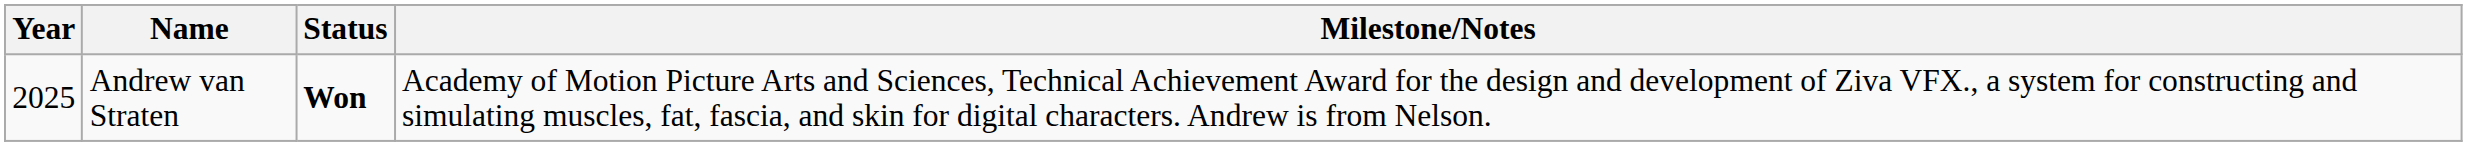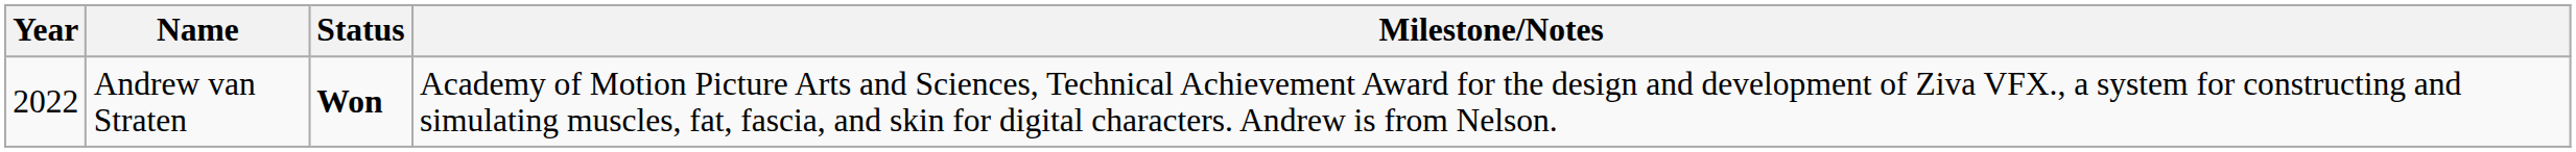 <table class="wikitable">
 <tr>
 <th>Year</th>
 <th>Name</th>
 <th>Status</th>
 <th>Milestone/Notes</th>
 </tr>
 <tr>
-<td>2025</td>
+<td>2022</td>
 <td>Andrew van Straten</td>
 <td><strong>Won</strong></td>
 <td>Academy of Motion Picture Arts and Sciences, Technical Achievement Award for the design and development of Ziva VFX., a system for constructing and simulating muscles, fat, fascia, and skin for digital characters.  Andrew is from Nelson.</td>
 </tr>
 </table>
